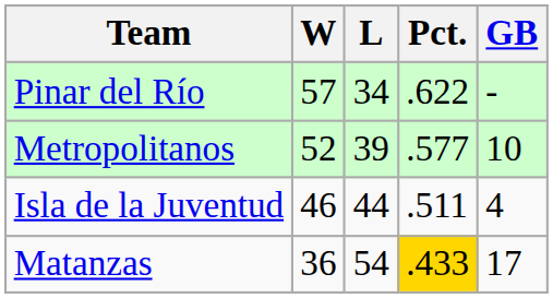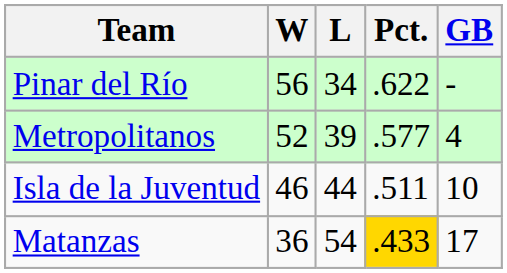 <table class="wikitable">
 <tr>
 <th>Team</th>
 <th>W</th>
 <th>L</th>
 <th>Pct.</th>
 <th><a href='#'>GB</a></th>
 </tr>
 <tr style="background-color:#ccffcc;">
 <td><a href='#'>Pinar del Río</a></td>
-<td>57</td>
+<td>56</td>
 <td>34</td>
 <td>.622</td>
 <td>-</td>
 </tr>
 <tr style="background-color:#ccffcc;">
 <td><a href='#'>Metropolitanos</a></td>
 <td>52</td>
 <td>39</td>
 <td>.577</td>
-<td>10</td>
+<td>4</td>
 </tr>
 <tr>
 <td><a href='#'>Isla de la Juventud</a></td>
 <td>46</td>
 <td>44</td>
 <td>.511</td>
-<td>4</td>
+<td>10</td>
 </tr>
 <tr>
 <td><a href='#'>Matanzas</a></td>
 <td>36</td>
 <td>54</td>
 <td style="background: gold;">.433</td>
 <td>17</td>
 </tr>
 </table>
